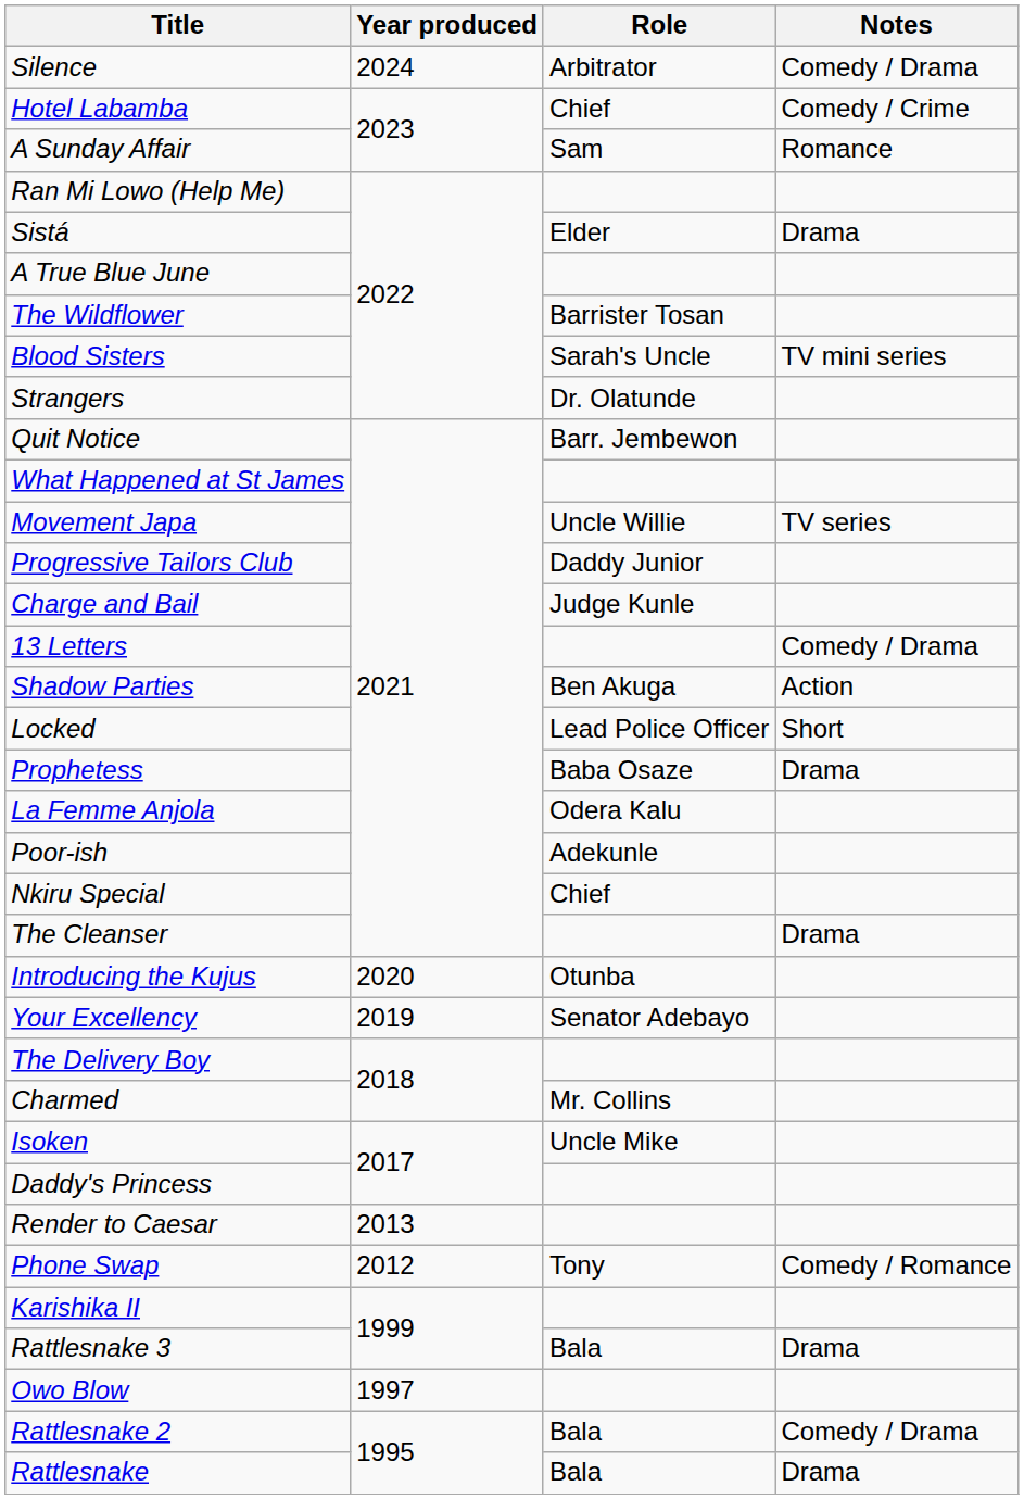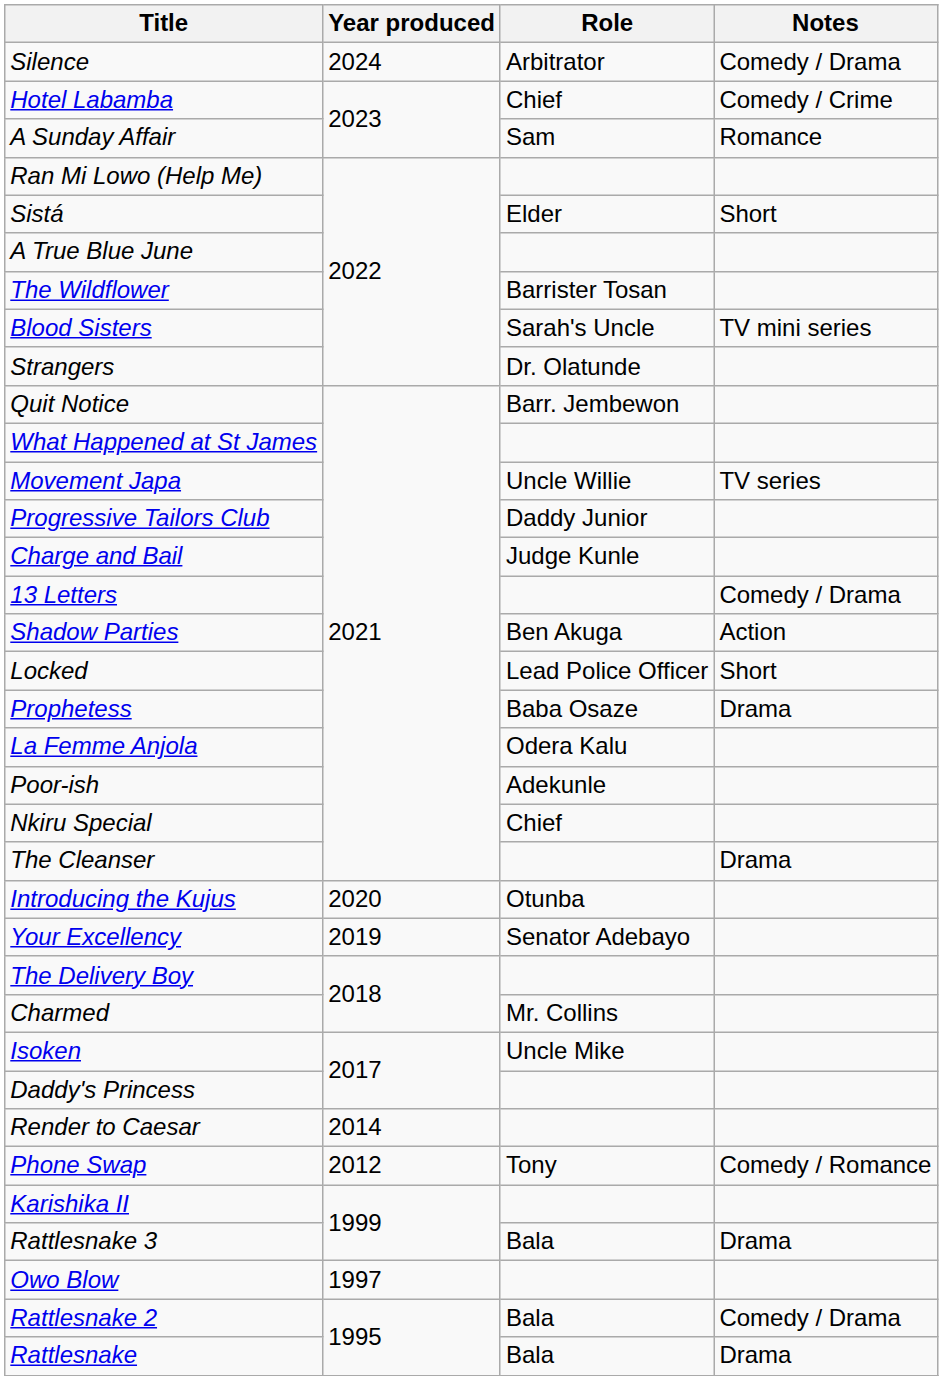 <table class="wikitable">
 <tr>
 <th>Title</th>
 <th><strong>Year produced</strong></th>
 <th>Role</th>
 <th>Notes</th>
 </tr>
 <tr>
 <td><em>Silence</em></td>
 <td>2024</td>
 <td>Arbitrator</td>
 <td>Comedy / Drama</td>
 </tr>
 <tr>
 <td><em><a href='#'>Hotel Labamba</a></em></td>
 <td rowspan="2">2023</td>
 <td>Chief</td>
 <td>Comedy / Crime</td>
 </tr>
 <tr>
 <td><em>A Sunday Affair</em></td>
 <td>Sam</td>
 <td>Romance</td>
 </tr>
 <tr>
 <td><em>Ran Mi Lowo (Help Me)</em></td>
 <td rowspan="6">2022</td>
 <td></td>
 <td></td>
 </tr>
 <tr>
 <td><em>Sistá</em></td>
 <td>Elder</td>
-<td>Drama</td>
+<td>Short</td>
 </tr>
 <tr>
 <td><em>A True Blue June</em></td>
 <td></td>
 <td></td>
 </tr>
 <tr>
 <td><a href='#'><em>The Wildflower</em></a></td>
 <td>Barrister Tosan</td>
 <td></td>
 </tr>
 <tr>
 <td><a href='#'><em>Blood Sisters</em></a></td>
 <td>Sarah's Uncle</td>
 <td>TV mini series</td>
 </tr>
 <tr>
 <td><em>Strangers</em></td>
 <td>Dr. Olatunde</td>
 <td></td>
 </tr>
 <tr>
 <td><em>Quit Notice</em></td>
 <td rowspan="13">2021</td>
 <td>Barr. Jembewon</td>
 <td></td>
 </tr>
 <tr>
 <td><em><a href='#'>What Happened at St James</a></em></td>
 <td></td>
 <td></td>
 </tr>
 <tr>
 <td><em><a href='#'>Movement Japa</a></em></td>
 <td>Uncle Willie</td>
 <td>TV series</td>
 </tr>
 <tr>
 <td><em><a href='#'>Progressive Tailors Club</a></em></td>
 <td>Daddy Junior</td>
 <td></td>
 </tr>
 <tr>
 <td><em><a href='#'>Charge and Bail</a></em></td>
 <td>Judge Kunle</td>
 <td></td>
 </tr>
 <tr>
 <td><a href='#'><em>13 Letters</em></a></td>
 <td></td>
 <td>Comedy / Drama</td>
 </tr>
 <tr>
 <td><em><a href='#'>Shadow Parties</a></em></td>
 <td>Ben Akuga</td>
 <td>Action</td>
 </tr>
 <tr>
 <td><em>Locked</em></td>
 <td>Lead Police Officer</td>
 <td>Short</td>
 </tr>
 <tr>
 <td><a href='#'><em>Prophetess</em></a></td>
 <td>Baba Osaze</td>
 <td>Drama</td>
 </tr>
 <tr>
 <td><em><a href='#'>La Femme Anjola</a></em></td>
 <td>Odera Kalu</td>
 <td></td>
 </tr>
 <tr>
 <td><em>Poor-ish</em></td>
 <td>Adekunle</td>
 <td></td>
 </tr>
 <tr>
 <td><em>Nkiru Special</em></td>
 <td>Chief</td>
 <td></td>
 </tr>
 <tr>
 <td><em>The Cleanser</em></td>
 <td></td>
 <td>Drama</td>
 </tr>
 <tr>
 <td><em><a href='#'>Introducing the Kujus</a></em></td>
 <td>2020</td>
 <td>Otunba</td>
 <td></td>
 </tr>
 <tr>
 <td><em><a href='#'>Your Excellency</a></em></td>
 <td>2019</td>
 <td>Senator Adebayo</td>
 <td></td>
 </tr>
 <tr>
 <td><a href='#'><em>The Delivery Boy</em></a></td>
 <td rowspan="2">2018</td>
 <td></td>
 <td></td>
 </tr>
 <tr>
 <td><em>Charmed</em></td>
 <td>Mr. Collins</td>
 <td></td>
 </tr>
 <tr>
 <td><em><a href='#'>Isoken</a></em></td>
 <td rowspan="2">2017</td>
 <td>Uncle Mike</td>
 <td></td>
 </tr>
 <tr>
 <td><em>Daddy's Princess</em></td>
 <td></td>
 <td></td>
 </tr>
 <tr>
 <td><em>Render to Caesar</em></td>
-<td>2013</td>
+<td>2014</td>
 <td></td>
 <td></td>
 </tr>
 <tr>
 <td><em><a href='#'>Phone Swap</a></em></td>
 <td>2012</td>
 <td>Tony</td>
 <td>Comedy / Romance</td>
 </tr>
 <tr>
 <td><a href='#'><em>Karishika II</em></a></td>
 <td rowspan="2">1999</td>
 <td></td>
 <td></td>
 </tr>
 <tr>
 <td><em>Rattlesnake 3</em></td>
 <td>Bala</td>
 <td>Drama</td>
 </tr>
 <tr>
 <td><a href='#'><em>Owo Blow</em></a></td>
 <td>1997</td>
 <td></td>
 <td></td>
 </tr>
 <tr>
 <td><a href='#'><em>Rattlesnake 2</em></a></td>
 <td rowspan="2">1995</td>
 <td>Bala</td>
 <td>Comedy / Drama</td>
 </tr>
 <tr>
 <td><a href='#'><em>Rattlesnake</em></a></td>
 <td>Bala</td>
 <td>Drama</td>
 </tr>
 <tr>
 </tr>
 </table>
